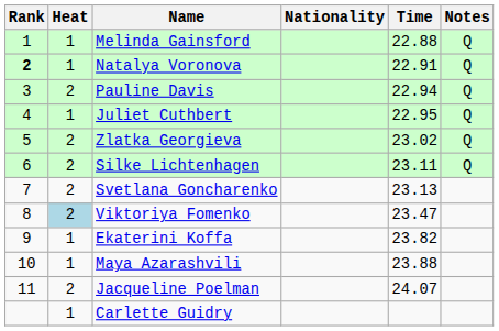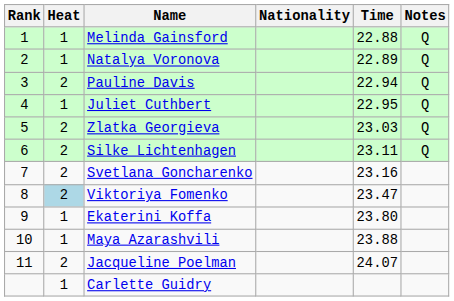 <table class="wikitable sortable" style="text-align:center">
 <tr>
 <th>Rank</th>
 <th>Heat</th>
 <th>Name</th>
 <th>Nationality</th>
 <th>Time</th>
 <th>Notes</th>
 </tr>
 <tr bgcolor=ccffcc>
 <td>1</td>
 <td>1</td>
 <td align="left"><a href='#'>Melinda Gainsford</a></td>
 <td align=left></td>
 <td>22.88</td>
 <td>Q</td>
 </tr>
 <tr bgcolor=ccffcc>
-<td><strong>2</strong></td>
+<td>2</td>
 <td>1</td>
 <td align="left"><a href='#'>Natalya Voronova</a></td>
 <td align=left></td>
-<td>22.91</td>
+<td>22.89</td>
 <td>Q</td>
 </tr>
 <tr bgcolor=ccffcc>
 <td>3</td>
 <td>2</td>
 <td align="left"><a href='#'>Pauline Davis</a></td>
 <td align=left></td>
 <td>22.94</td>
 <td>Q</td>
 </tr>
 <tr bgcolor=ccffcc>
 <td>4</td>
 <td>1</td>
 <td align="left"><a href='#'>Juliet Cuthbert</a></td>
 <td align=left></td>
 <td>22.95</td>
 <td>Q</td>
 </tr>
 <tr bgcolor=ccffcc>
 <td>5</td>
 <td>2</td>
 <td align="left"><a href='#'>Zlatka Georgieva</a></td>
 <td align=left></td>
-<td>23.02</td>
+<td>23.03</td>
 <td>Q</td>
 </tr>
 <tr bgcolor=ccffcc>
 <td>6</td>
 <td>2</td>
 <td align="left"><a href='#'>Silke Lichtenhagen</a></td>
 <td align=left></td>
 <td>23.11</td>
 <td>Q</td>
 </tr>
 <tr>
 <td>7</td>
 <td>2</td>
 <td align="left"><a href='#'>Svetlana Goncharenko</a></td>
 <td align=left></td>
-<td>23.13</td>
+<td>23.16</td>
 <td></td>
 </tr>
 <tr>
 <td>8</td>
 <td style="background: lightblue;">2</td>
 <td align="left"><a href='#'>Viktoriya Fomenko</a></td>
 <td align=left></td>
 <td>23.47</td>
 <td></td>
 </tr>
 <tr>
 <td>9</td>
 <td>1</td>
 <td align="left"><a href='#'>Ekaterini Koffa</a></td>
 <td align=left></td>
-<td>23.82</td>
+<td>23.80</td>
 <td></td>
 </tr>
 <tr>
 <td>10</td>
 <td>1</td>
 <td align="left"><a href='#'>Maya Azarashvili</a></td>
 <td align=left></td>
 <td>23.88</td>
 <td></td>
 </tr>
 <tr>
 <td>11</td>
 <td>2</td>
 <td align="left"><a href='#'>Jacqueline Poelman</a></td>
 <td align=left></td>
 <td>24.07</td>
 <td></td>
 </tr>
 <tr>
 <td></td>
 <td>1</td>
 <td align="left"><a href='#'>Carlette Guidry</a></td>
 <td align=left></td>
 <td></td>
 <td></td>
 </tr>
 </table>
